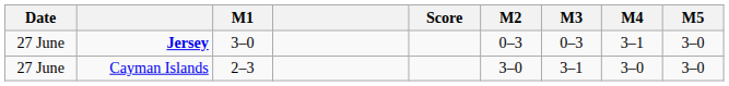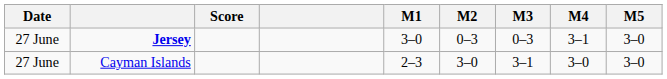 <table class="wikitable" style="text-align: center; font-size:90% ">
 <tr>
 <th width="60">Date</th>
 <th align="right" width="120"></th>
+<th width="60">Score</th>
+<th align="left" width="120"></th>
 <th width="50">M1</th>
-<th align="left" width="120"></th>
-<th width="60">Score</th>
 <th width="50">M2</th>
 <th width="50">M3</th>
 <th width="50">M4</th>
 <th width="50">M5</th>
 </tr>
 <tr>
 <td>27 June</td>
 <td align=right><strong><a href='#'>Jersey</a></strong> </td>
+<td align=center></td>
+<td align=left></td>
 <td>3–0</td>
-<td align=left></td>
-<td align=center></td>
 <td>0–3</td>
 <td>0–3</td>
 <td>3–1</td>
 <td>3–0</td>
 </tr>
 <tr>
 <td>27 June</td>
 <td align=right><a href='#'>Cayman Islands</a> </td>
+<td align=center></td>
+<td align=left><strong></strong></td>
 <td>2–3</td>
-<td align=left><strong></strong></td>
-<td align=center></td>
 <td>3–0</td>
 <td>3–1</td>
 <td>3–0</td>
 <td>3–0</td>
 </tr>
 </table>
